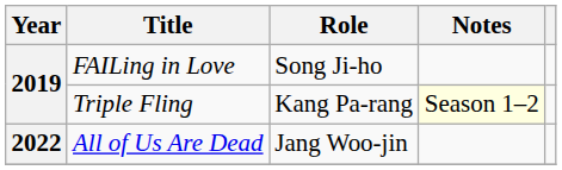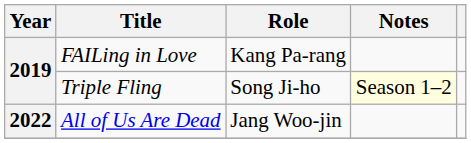 <table class="wikitable sortable plainrowheaders">
 <tr>
 <th scope="col">Year</th>
 <th scope="col">Title</th>
 <th scope="col">Role</th>
 <th scope="col">Notes</th>
 <th scope="col" class="unsortable"></th>
 </tr>
 <tr>
 <th scope="row" rowspan=2>2019</th>
 <td><em>FAILing in Love</em></td>
-<td>Song Ji-ho</td>
+<td>Kang Pa-rang</td>
 <td></td>
 <td></td>
 </tr>
 <tr>
 <td><em>Triple Fling</em></td>
-<td>Kang Pa-rang</td>
+<td>Song Ji-ho</td>
 <td style="background: lightyellow;">Season 1–2</td>
 <td></td>
 </tr>
 <tr>
 <th scope="row">2022</th>
 <td><em><a href='#'>All of Us Are Dead</a></em></td>
 <td>Jang Woo-jin</td>
 <td></td>
 <td></td>
 </tr>
 <tr>
 </tr>
 </table>
